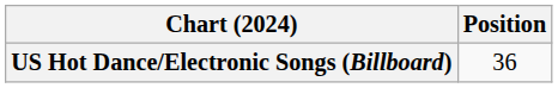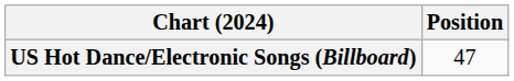 <table class="wikitable plainrowheaders" style="text-align:center">
 <tr>
 <th scope="col">Chart (2024)</th>
 <th scope="col">Position</th>
 </tr>
 <tr>
 <th scope="row">US Hot Dance/Electronic Songs (<em>Billboard</em>)</th>
-<td>36</td>
+<td>47</td>
 </tr>
 </table>
